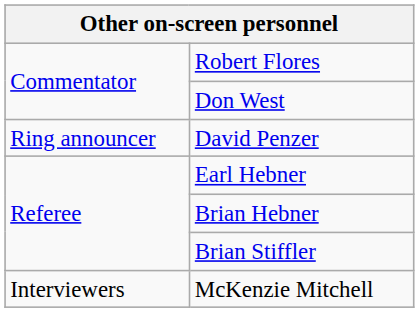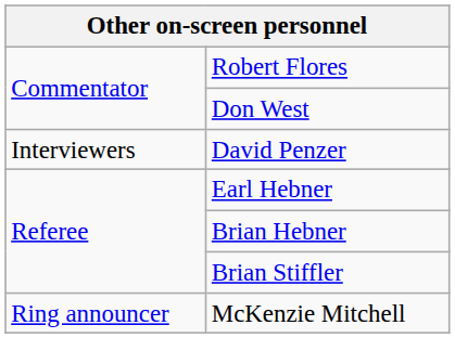 <table align="right" class="wikitable" style="border:1px; font-size:90%; margin-left:1em;">
 <tr>
 <th colspan="2" width="250">Other on-screen personnel</th>
 </tr>
 <tr>
 <td rowspan=2><a href='#'>Commentator</a></td>
 <td><a href='#'>Robert Flores</a></td>
 </tr>
 <tr>
 <td><a href='#'>Don West</a></td>
 </tr>
 <tr>
-<td><a href='#'>Ring announcer</a></td>
+<td rowspan=1>Interviewers</td>
 <td><a href='#'>David Penzer</a></td>
 </tr>
 <tr>
 <td rowspan=3><a href='#'>Referee</a></td>
 <td><a href='#'>Earl Hebner</a></td>
 </tr>
 <tr>
 <td><a href='#'>Brian Hebner</a></td>
 </tr>
 <tr>
 <td><a href='#'>Brian Stiffler</a></td>
 </tr>
 <tr>
-<td rowspan=1>Interviewers</td>
+<td><a href='#'>Ring announcer</a></td>
 <td>McKenzie Mitchell</td>
 </tr>
 <tr>
 </tr>
 </table>
